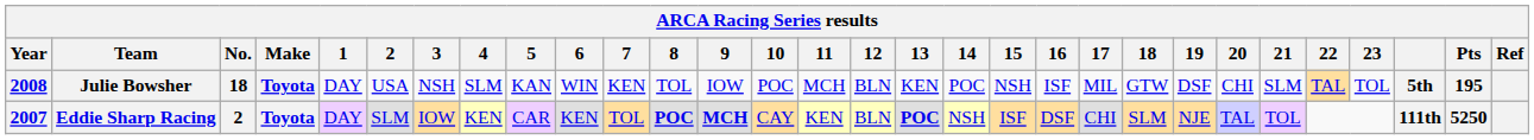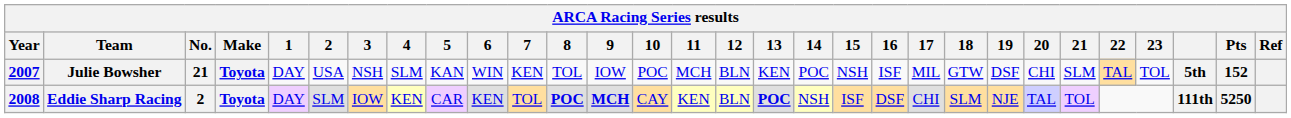 <table class="wikitable" style="text-align:center; font-size:75%">
 <tr>
 <th colspan=45><a href='#'>ARCA Racing Series</a> results</th>
 </tr>
 <tr>
 <th>Year</th>
 <th>Team</th>
 <th>No.</th>
 <th>Make</th>
 <th>1</th>
 <th>2</th>
 <th>3</th>
 <th>4</th>
 <th>5</th>
 <th>6</th>
 <th>7</th>
 <th>8</th>
 <th>9</th>
 <th>10</th>
 <th>11</th>
 <th>12</th>
 <th>13</th>
 <th>14</th>
 <th>15</th>
 <th>16</th>
 <th>17</th>
 <th>18</th>
 <th>19</th>
 <th>20</th>
 <th>21</th>
 <th>22</th>
 <th>23</th>
 <th></th>
 <th>Pts</th>
 <th>Ref</th>
 </tr>
 <tr>
-<th><a href='#'>2008</a></th>
+<th><a href='#'>2007</a></th>
 <th>Julie Bowsher</th>
-<th>18</th>
+<th>21</th>
 <th><a href='#'>Toyota</a></th>
 <td><a href='#'>DAY</a></td>
 <td><a href='#'>USA</a></td>
 <td><a href='#'>NSH</a></td>
 <td><a href='#'>SLM</a></td>
 <td><a href='#'>KAN</a></td>
 <td><a href='#'>WIN</a></td>
 <td><a href='#'>KEN</a></td>
 <td><a href='#'>TOL</a></td>
 <td><a href='#'>IOW</a></td>
 <td><a href='#'>POC</a></td>
 <td><a href='#'>MCH</a></td>
 <td><a href='#'>BLN</a></td>
 <td><a href='#'>KEN</a></td>
 <td><a href='#'>POC</a></td>
 <td><a href='#'>NSH</a></td>
 <td><a href='#'>ISF</a></td>
 <td><a href='#'>MIL</a></td>
 <td><a href='#'>GTW</a></td>
 <td><a href='#'>DSF</a></td>
 <td><a href='#'>CHI</a></td>
 <td><a href='#'>SLM</a></td>
 <td style="background:#FFDF9F;"><a href='#'>TAL</a><br></td>
 <td><a href='#'>TOL</a></td>
 <th>5th</th>
-<th>195</th>
+<th>152</th>
 <th></th>
 </tr>
 <tr>
-<th><a href='#'>2007</a></th>
+<th><a href='#'>2008</a></th>
 <th nowrap><a href='#'>Eddie Sharp Racing</a></th>
 <th>2</th>
 <th><a href='#'>Toyota</a></th>
 <td style="background:#EFCFFF;"><a href='#'>DAY</a><br></td>
 <td style="background:#DFDFDF;"><a href='#'>SLM</a><br></td>
 <td style="background:#FFDF9F;"><a href='#'>IOW</a><br></td>
 <td style="background:#FFFFBF;"><a href='#'>KEN</a><br></td>
 <td style="background:#EFCFFF;"><a href='#'>CAR</a><br></td>
 <td style="background:#DFDFDF;"><a href='#'>KEN</a><br></td>
 <td style="background:#FFDF9F;"><a href='#'>TOL</a><br></td>
 <td style="background:#DFDFDF;"><strong><a href='#'>POC</a></strong><br></td>
 <td style="background:#DFDFDF;"><strong><a href='#'>MCH</a></strong><br></td>
 <td style="background:#FFDF9F;"><a href='#'>CAY</a><br></td>
 <td style="background:#FFFFBF;"><a href='#'>KEN</a><br></td>
 <td style="background:#FFFFBF;"><a href='#'>BLN</a><br></td>
 <td style="background:#DFDFDF;"><strong><a href='#'>POC</a></strong><br></td>
 <td style="background:#FFFFBF;"><a href='#'>NSH</a><br></td>
 <td style="background:#FFDF9F;"><a href='#'>ISF</a><br></td>
 <td style="background:#FFDF9F;"><a href='#'>DSF</a><br></td>
 <td style="background:#DFDFDF;"><a href='#'>CHI</a><br></td>
 <td style="background:#FFDF9F;"><a href='#'>SLM</a><br></td>
 <td style="background:#FFDF9F;"><a href='#'>NJE</a><br></td>
 <td style="background:#CFCFFF;"><a href='#'>TAL</a><br></td>
 <td style="background:#EFCFFF;"><a href='#'>TOL</a><br></td>
 <td colspan=2></td>
 <th>111th</th>
 <th>5250</th>
 <th></th>
 </tr>
 </table>
